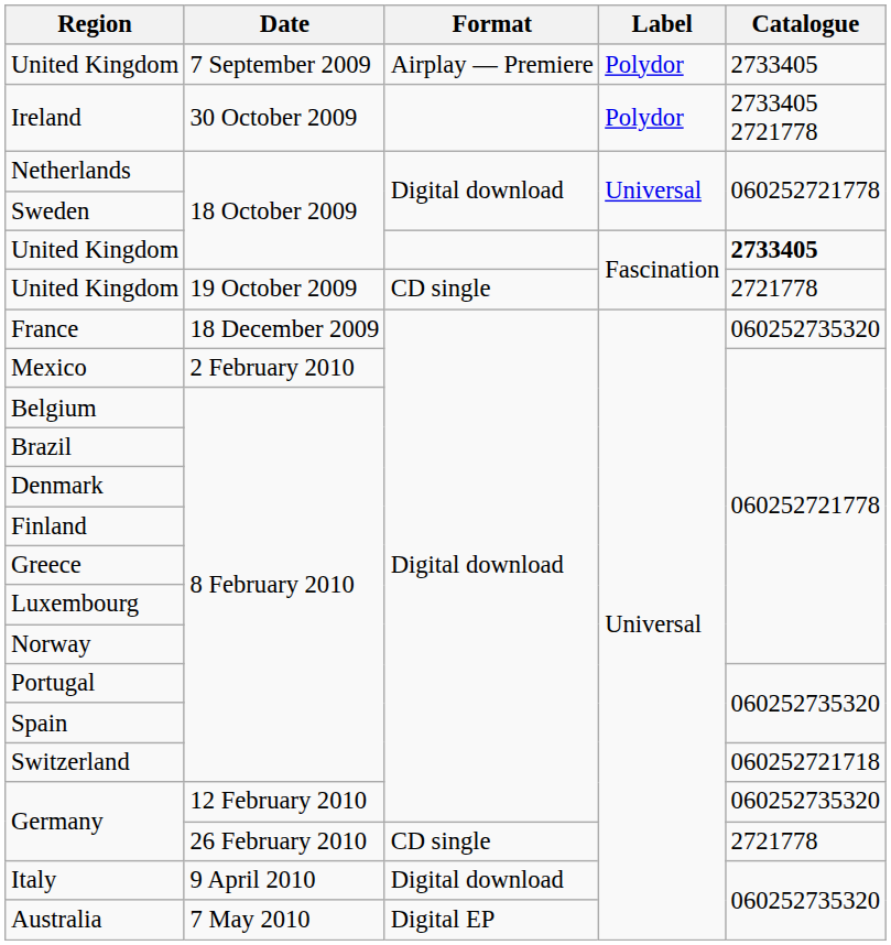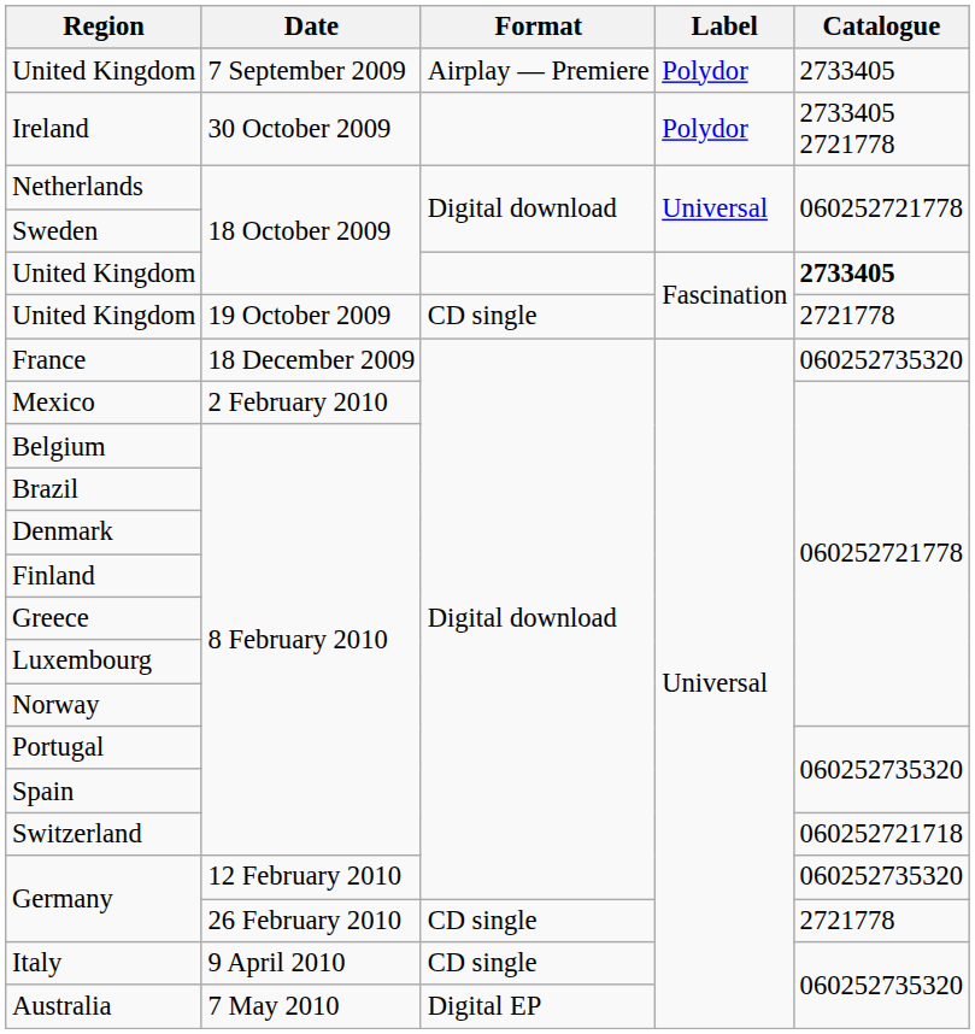 <table class=wikitable>
 <tr>
 <th>Region</th>
 <th>Date</th>
 <th>Format</th>
 <th>Label</th>
 <th>Catalogue</th>
 </tr>
 <tr>
 <td>United Kingdom</td>
 <td>7 September 2009</td>
 <td>Airplay — Premiere</td>
 <td><a href='#'>Polydor</a></td>
 <td>2733405</td>
 </tr>
 <tr>
 <td>Ireland</td>
 <td>30 October 2009</td>
 <td></td>
 <td><a href='#'>Polydor</a></td>
 <td>2733405<br>2721778</td>
 </tr>
 <tr>
 <td>Netherlands</td>
 <td rowspan="3">18 October 2009</td>
 <td rowspan="2">Digital download</td>
 <td rowspan="2"><a href='#'>Universal</a></td>
 <td rowspan="2">060252721778</td>
 </tr>
 <tr>
 <td>Sweden</td>
 </tr>
 <tr>
 <td>United Kingdom</td>
 <td></td>
 <td rowspan="2">Fascination</td>
 <td><strong>2733405</strong></td>
 </tr>
 <tr>
 <td>United Kingdom</td>
 <td>19 October 2009</td>
 <td>CD single</td>
 <td>2721778</td>
 </tr>
 <tr>
 <td>France</td>
 <td>18 December 2009</td>
 <td rowspan="13">Digital download</td>
 <td rowspan="16">Universal</td>
 <td>060252735320</td>
 </tr>
 <tr>
 <td>Mexico</td>
 <td>2 February 2010</td>
 <td rowspan="8">060252721778</td>
 </tr>
 <tr>
 <td>Belgium</td>
 <td rowspan="10">8 February 2010</td>
 </tr>
 <tr>
 <td>Brazil</td>
 </tr>
 <tr>
 <td>Denmark</td>
 </tr>
 <tr>
 <td>Finland</td>
 </tr>
 <tr>
 <td>Greece</td>
 </tr>
 <tr>
 <td>Luxembourg</td>
 </tr>
 <tr>
 <td>Norway</td>
 </tr>
 <tr>
 <td>Portugal</td>
 <td rowspan="2">060252735320</td>
 </tr>
 <tr>
 <td>Spain</td>
 </tr>
 <tr>
 <td>Switzerland</td>
 <td>060252721718</td>
 </tr>
 <tr>
 <td rowspan="2">Germany</td>
 <td>12 February 2010</td>
 <td>060252735320</td>
 </tr>
 <tr>
 <td>26 February 2010</td>
 <td>CD single</td>
 <td>2721778</td>
 </tr>
 <tr>
 <td>Italy</td>
 <td>9 April 2010</td>
-<td>Digital download</td>
+<td>CD single</td>
 <td rowspan="2">060252735320</td>
 </tr>
 <tr>
 <td>Australia</td>
 <td>7 May 2010</td>
 <td>Digital EP</td>
 </tr>
 </table>
